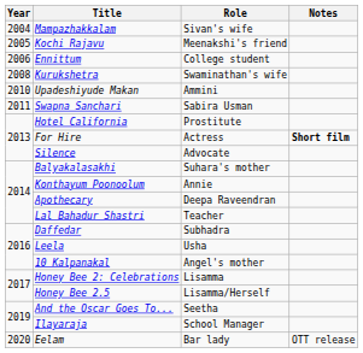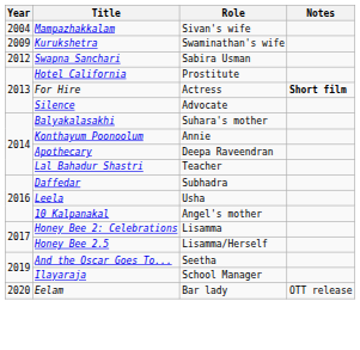 <table class="wikitable sortable">
 <tr>
 <th scope="col">Year</th>
 <th scope="col">Title</th>
 <th scope="col">Role</th>
 <th scope="col" class="unsortable">Notes</th>
 </tr>
 <tr>
 <td>2004</td>
 <td><em><a href='#'>Mampazhakkalam</a></em></td>
 <td>Sivan's wife</td>
 <td></td>
 </tr>
 <tr>
-<td>2005</td>
-<td><em><a href='#'>Kochi Rajavu</a></em></td>
-<td>Meenakshi's friend</td>
-<td></td>
-</tr>
-<tr>
-<td>2006</td>
-<td><em><a href='#'>Ennittum</a></em></td>
-<td>College student</td>
-<td></td>
-</tr>
-<tr>
-<td>2008</td>
+<td>2009</td>
 <td><em><a href='#'>Kurukshetra</a></em></td>
 <td>Swaminathan's wife</td>
 <td></td>
 </tr>
 <tr>
-<td>2010</td>
-<td><em>Upadeshiyude Makan</em></td>
-<td>Ammini</td>
-<td></td>
-</tr>
-<tr>
-<td>2011</td>
+<td>2012</td>
 <td><em><a href='#'>Swapna Sanchari</a></em></td>
 <td>Sabira Usman</td>
 <td></td>
 </tr>
 <tr>
 <td rowspan=3>2013</td>
 <td><em><a href='#'>Hotel California</a></em></td>
 <td>Prostitute</td>
 <td></td>
 </tr>
 <tr>
 <td><em>For Hire</em></td>
 <td>Actress</td>
 <td><strong>Short film</strong></td>
 </tr>
 <tr>
 <td><em><a href='#'>Silence</a></em></td>
 <td>Advocate</td>
 <td></td>
 </tr>
 <tr>
 <td rowspan=4>2014</td>
 <td><em><a href='#'>Balyakalasakhi</a></em></td>
 <td>Suhara's mother</td>
 <td></td>
 </tr>
 <tr>
 <td><em><a href='#'>Konthayum Poonoolum</a></em></td>
 <td>Annie</td>
 <td></td>
 </tr>
 <tr>
 <td><em><a href='#'>Apothecary</a></em></td>
 <td>Deepa Raveendran</td>
 <td></td>
 </tr>
 <tr>
 <td><em><a href='#'>Lal Bahadur Shastri</a></em></td>
 <td>Teacher</td>
 <td></td>
 </tr>
 <tr>
 <td rowspan=3>2016</td>
 <td><em><a href='#'>Daffedar</a></em></td>
 <td>Subhadra</td>
 <td></td>
 </tr>
 <tr>
 <td><em><a href='#'>Leela</a></em></td>
 <td>Usha</td>
 <td></td>
 </tr>
 <tr>
 <td><em><a href='#'>10 Kalpanakal</a></em></td>
 <td>Angel's mother</td>
 <td></td>
 </tr>
 <tr>
 <td rowspan=2>2017</td>
 <td><em><a href='#'>Honey Bee 2: Celebrations</a></em></td>
 <td>Lisamma</td>
 <td></td>
 </tr>
 <tr>
 <td><em><a href='#'>Honey Bee 2.5</a></em></td>
 <td>Lisamma/Herself</td>
 <td></td>
 </tr>
 <tr>
 <td rowspan=2>2019</td>
 <td><em><a href='#'>And the Oscar Goes To...</a></em></td>
 <td>Seetha</td>
 <td></td>
 </tr>
 <tr>
 <td><em><a href='#'>Ilayaraja</a></em></td>
 <td>School Manager</td>
 <td></td>
 </tr>
 <tr>
 <td>2020</td>
 <td><em>Eelam</em></td>
 <td>Bar lady</td>
 <td>OTT release</td>
 </tr>
 </table>
